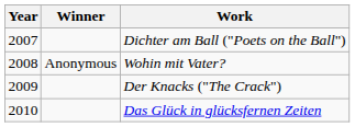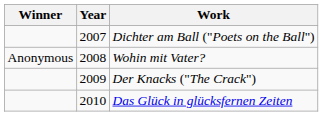 <table class="wikitable sortable">
 <tr>
+<th>Winner</th>
 <th>Year</th>
-<th>Winner</th>
 <th>Work</th>
 </tr>
 <tr>
+<td></td>
 <td>2007</td>
-<td></td>
 <td><em>Dichter am Ball</em> ("<em>Poets on the Ball</em>")</td>
 </tr>
 <tr>
+<td>Anonymous</td>
 <td>2008</td>
-<td>Anonymous</td>
 <td><em>Wohin mit Vater?</em></td>
 </tr>
 <tr>
+<td></td>
 <td>2009</td>
-<td></td>
 <td><em>Der Knacks</em> ("<em>The Crack</em>")</td>
 </tr>
 <tr>
+<td></td>
 <td>2010</td>
-<td></td>
 <td><em><a href='#'>Das Glück in glücksfernen Zeiten</a></em></td>
 </tr>
 </table>
